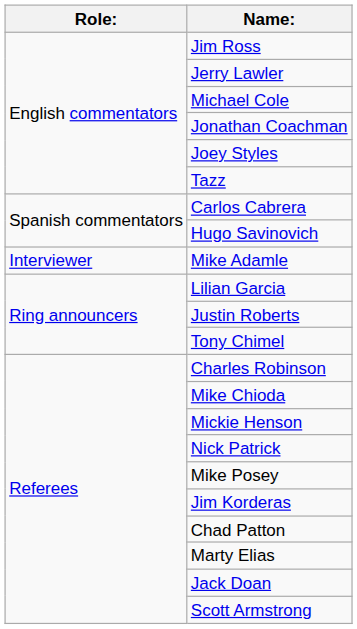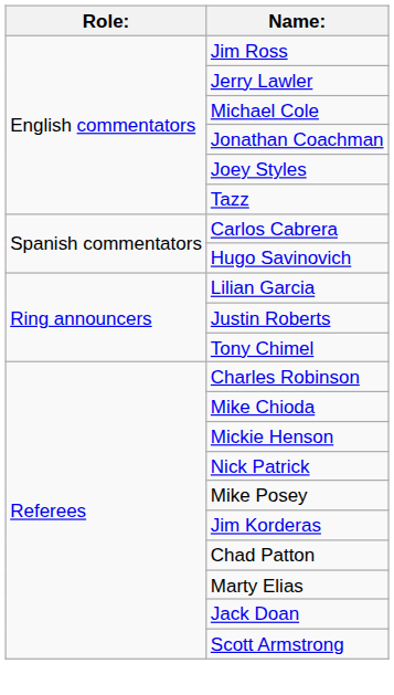 <table class="wikitable" border="1" style="float:right; border:1px; font-size:90%; margin-left:1em;">
 <tr>
 <th>Role:</th>
 <th>Name:</th>
 </tr>
 <tr>
 <td rowspan="6">English <a href='#'>commentators</a></td>
 <td><a href='#'>Jim Ross</a> </td>
 </tr>
 <tr>
 <td><a href='#'>Jerry Lawler</a> </td>
 </tr>
 <tr>
 <td><a href='#'>Michael Cole</a> </td>
 </tr>
 <tr>
 <td><a href='#'>Jonathan Coachman</a> </td>
 </tr>
 <tr>
 <td><a href='#'>Joey Styles</a> </td>
 </tr>
 <tr>
 <td><a href='#'>Tazz</a> </td>
 </tr>
 <tr>
 <td rowspan="2">Spanish commentators</td>
 <td><a href='#'>Carlos Cabrera</a></td>
 </tr>
 <tr>
 <td><a href='#'>Hugo Savinovich</a></td>
-</tr>
-<tr>
-<td><a href='#'>Interviewer</a></td>
-<td><a href='#'>Mike Adamle</a></td>
 </tr>
 <tr>
 <td rowspan="3"><a href='#'>Ring announcers</a></td>
 <td><a href='#'>Lilian Garcia</a> </td>
 </tr>
 <tr>
 <td><a href='#'>Justin Roberts</a> </td>
 </tr>
 <tr>
 <td><a href='#'>Tony Chimel</a> </td>
 </tr>
 <tr>
 <td rowspan="10"><a href='#'>Referees</a></td>
 <td><a href='#'>Charles Robinson</a></td>
 </tr>
 <tr>
 <td><a href='#'>Mike Chioda</a></td>
 </tr>
 <tr>
 <td><a href='#'>Mickie Henson</a></td>
 </tr>
 <tr>
 <td><a href='#'>Nick Patrick</a></td>
 </tr>
 <tr>
 <td>Mike Posey</td>
 </tr>
 <tr>
 <td><a href='#'>Jim Korderas</a></td>
 </tr>
 <tr>
 <td>Chad Patton</td>
 </tr>
 <tr>
 <td>Marty Elias</td>
 </tr>
 <tr>
 <td><a href='#'>Jack Doan</a></td>
 </tr>
 <tr>
 <td><a href='#'>Scott Armstrong</a></td>
 </tr>
 </table>
